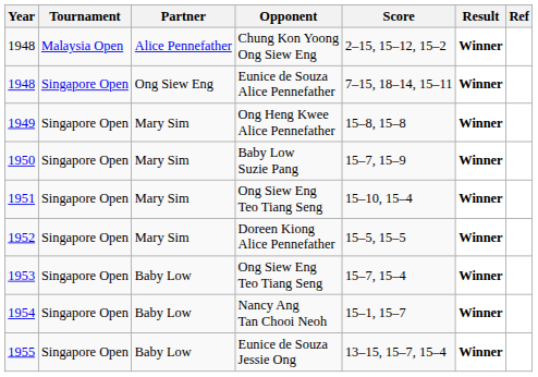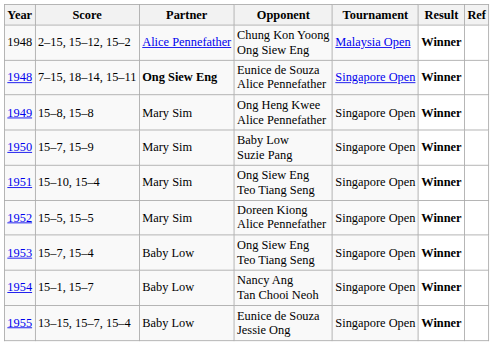 <table class="sortable wikitable" style="font-size:90%;">
 <tr>
 <th>Year</th>
-<th>Tournament</th>
+<th>Score</th>
 <th>Partner</th>
 <th>Opponent</th>
-<th>Score</th>
+<th>Tournament</th>
 <th>Result</th>
 <th>Ref</th>
 </tr>
 <tr>
 <td align="center">1948</td>
-<td><a href='#'>Malaysia Open</a></td>
+<td>2–15, 15–12, 15–2</td>
 <td> <a href='#'>Alice Pennefather</a></td>
 <td> Chung Kon Yoong<br> Ong Siew Eng</td>
-<td>2–15, 15–12, 15–2</td>
+<td><a href='#'>Malaysia Open</a></td>
 <td style="text-align:left; background:white"> <strong>Winner</strong></td>
 <td style="text-align:center; background:white"></td>
 </tr>
 <tr>
 <td align="center"><a href='#'>1948</a></td>
+<td>7–15, 18–14, 15–11</td>
+<td><strong> Ong Siew Eng</strong></td>
+<td> Eunice de Souza<br> Alice Pennefather</td>
 <td><a href='#'>Singapore Open</a></td>
-<td> Ong Siew Eng</td>
-<td> Eunice de Souza<br> Alice Pennefather</td>
-<td>7–15, 18–14, 15–11</td>
 <td style="text-align:left; background:white"> <strong>Winner</strong></td>
 <td style="text-align:center; background:white"></td>
 </tr>
 <tr>
 <td align="center"><a href='#'>1949</a></td>
-<td>Singapore Open</td>
+<td>15–8, 15–8</td>
 <td> Mary Sim</td>
 <td> Ong Heng Kwee<br> Alice Pennefather</td>
-<td>15–8, 15–8</td>
+<td>Singapore Open</td>
 <td style="text-align:left; background:white"> <strong>Winner</strong></td>
 <td style="text-align:center; background:white"></td>
 </tr>
 <tr>
 <td align="center"><a href='#'>1950</a></td>
-<td>Singapore Open</td>
+<td>15–7, 15–9</td>
 <td> Mary Sim</td>
 <td> Baby Low<br> Suzie Pang</td>
-<td>15–7, 15–9</td>
+<td>Singapore Open</td>
 <td style="text-align:left; background:white"> <strong>Winner</strong></td>
 <td style="text-align:center; background:white"></td>
 </tr>
 <tr>
 <td align="center"><a href='#'>1951</a></td>
-<td>Singapore Open</td>
+<td>15–10, 15–4</td>
 <td> Mary Sim</td>
 <td> Ong Siew Eng<br> Teo Tiang Seng</td>
-<td>15–10, 15–4</td>
+<td>Singapore Open</td>
 <td style="text-align:left; background:white"> <strong>Winner</strong></td>
 <td style="text-align:center; background:white"></td>
 </tr>
 <tr>
 <td align="center"><a href='#'>1952</a></td>
-<td>Singapore Open</td>
+<td>15–5, 15–5</td>
 <td> Mary Sim</td>
 <td> Doreen Kiong<br> Alice Pennefather</td>
-<td>15–5, 15–5</td>
+<td>Singapore Open</td>
 <td style="text-align:left; background:white"> <strong>Winner</strong></td>
 <td style="text-align:center; background:white"></td>
 </tr>
 <tr>
 <td align="center"><a href='#'>1953</a></td>
-<td>Singapore Open</td>
+<td>15–7, 15–4</td>
 <td> Baby Low</td>
 <td> Ong Siew Eng<br> Teo Tiang Seng</td>
-<td>15–7, 15–4</td>
+<td>Singapore Open</td>
 <td style="text-align:left; background:white"> <strong>Winner</strong></td>
 <td style="text-align:center; background:white"></td>
 </tr>
 <tr>
 <td align="center"><a href='#'>1954</a></td>
-<td>Singapore Open</td>
+<td>15–1, 15–7</td>
 <td> Baby Low</td>
 <td> Nancy Ang<br> Tan Chooi Neoh</td>
-<td>15–1, 15–7</td>
+<td>Singapore Open</td>
 <td style="text-align:left; background:white"> <strong>Winner</strong></td>
 <td style="text-align:center; background:white"></td>
 </tr>
 <tr>
 <td align="center"><a href='#'>1955</a></td>
-<td>Singapore Open</td>
+<td>13–15, 15–7, 15–4</td>
 <td> Baby Low</td>
 <td> Eunice de Souza<br> Jessie Ong</td>
-<td>13–15, 15–7, 15–4</td>
+<td>Singapore Open</td>
 <td style="text-align:left; background:white"> <strong>Winner</strong></td>
 <td style="text-align:center; background:white"></td>
 </tr>
 </table>
